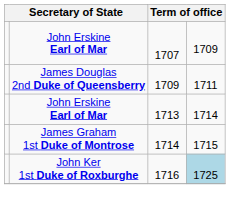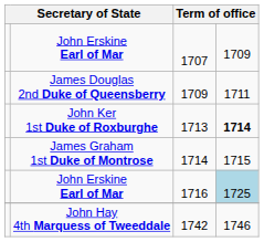 <table class="wikitable" style="text-align:center">
 <tr>
 <th colspan=2>Secretary of State</th>
 <th colspan=2>Term of office</th>
 </tr>
 <tr>
 <td></td>
 <td><a href='#'>John Erskine<br><strong>Earl of Mar</strong></a></td>
 <td><br><br>1707</td>
 <td><br>1709</td>
 </tr>
 <tr>
 <td></td>
 <td><a href='#'>James Douglas<br>2nd <strong> Duke of Queensberry</strong></a></td>
 <td><br>1709</td>
 <td><br>1711</td>
 </tr>
 <tr>
 <td></td>
-<td><a href='#'>John Erskine<br><strong>Earl of Mar</strong></a></td>
+<td><a href='#'>John Ker<br>1st <strong>Duke of Roxburghe</strong></a></td>
 <td><br>1713</td>
-<td><br>1714</td>
+<td><strong><br>1714</strong></td>
 </tr>
 <tr>
 <td></td>
 <td><a href='#'>James Graham<br>1st <strong>Duke of Montrose</strong></a></td>
 <td><br>1714</td>
 <td><br>1715</td>
 </tr>
 <tr>
 <td></td>
-<td><a href='#'>John Ker<br>1st <strong>Duke of Roxburghe</strong></a></td>
+<td><a href='#'>John Erskine<br><strong>Earl of Mar</strong></a></td>
 <td><br>1716</td>
 <td style="background: lightblue;"><br>1725</td>
 </tr>
 <tr>
 </tr>
+<tr>
+<td></td>
+<td><a href='#'>John Hay<br>4th <strong>Marquess of Tweeddale</strong></a></td>
+<td><br>1742</td>
+<td><br>1746</td>
+</tr>
 </table>
